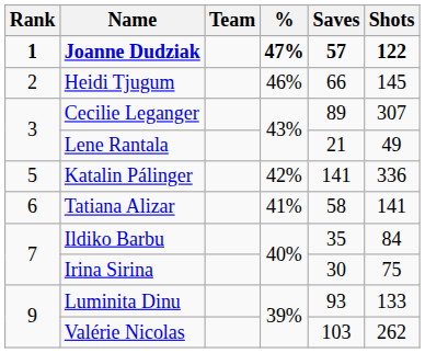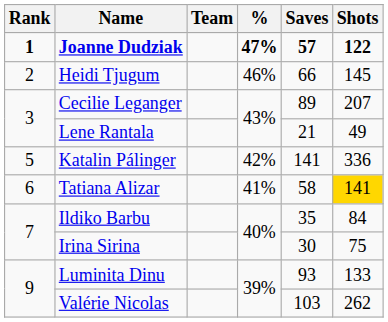 <table class="wikitable" style="text-align: center;">
 <tr>
 <th>Rank</th>
 <th>Name</th>
 <th>Team</th>
 <th>%</th>
 <th>Saves</th>
 <th>Shots</th>
 </tr>
 <tr>
 <td><strong>1</strong></td>
 <td align="left"><strong><a href='#'>Joanne Dudziak</a></strong></td>
 <td align="left"><strong></strong></td>
 <td><strong>47%</strong></td>
 <td><strong>57</strong></td>
 <td><strong>122</strong></td>
 </tr>
 <tr>
 <td>2</td>
 <td align="left"><a href='#'>Heidi Tjugum</a></td>
 <td align="left"></td>
 <td>46%</td>
 <td>66</td>
 <td>145</td>
 </tr>
 <tr>
 <td rowspan=2>3</td>
 <td align="left"><a href='#'>Cecilie Leganger</a></td>
 <td align="left"></td>
 <td rowspan=2>43%</td>
 <td>89</td>
-<td>307</td>
+<td>207</td>
 </tr>
 <tr>
 <td align="left"><a href='#'>Lene Rantala</a></td>
 <td align="left"></td>
 <td>21</td>
 <td>49</td>
 </tr>
 <tr>
 <td>5</td>
 <td align="left"><a href='#'>Katalin Pálinger</a></td>
 <td align="left"></td>
 <td>42%</td>
 <td>141</td>
 <td>336</td>
 </tr>
 <tr>
 <td>6</td>
 <td align="left"><a href='#'>Tatiana Alizar</a></td>
 <td align="left"></td>
 <td>41%</td>
 <td>58</td>
-<td>141</td>
+<td style="background: gold;">141</td>
 </tr>
 <tr>
 <td rowspan=2>7</td>
 <td align="left"><a href='#'>Ildiko Barbu</a></td>
 <td align="left"></td>
 <td rowspan=2>40%</td>
 <td>35</td>
 <td>84</td>
 </tr>
 <tr>
 <td align="left"><a href='#'>Irina Sirina</a></td>
 <td align="left"></td>
 <td>30</td>
 <td>75</td>
 </tr>
 <tr>
 <td rowspan=2>9</td>
 <td align="left"><a href='#'>Luminita Dinu</a></td>
 <td align="left"></td>
 <td rowspan=2>39%</td>
 <td>93</td>
 <td>133</td>
 </tr>
 <tr>
 <td align="left"><a href='#'>Valérie Nicolas</a></td>
 <td align="left"></td>
 <td>103</td>
 <td>262</td>
 </tr>
 </table>
